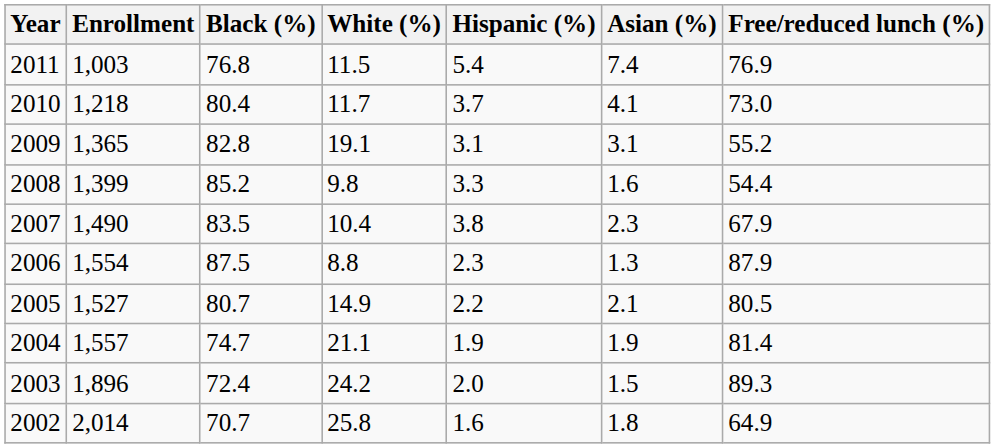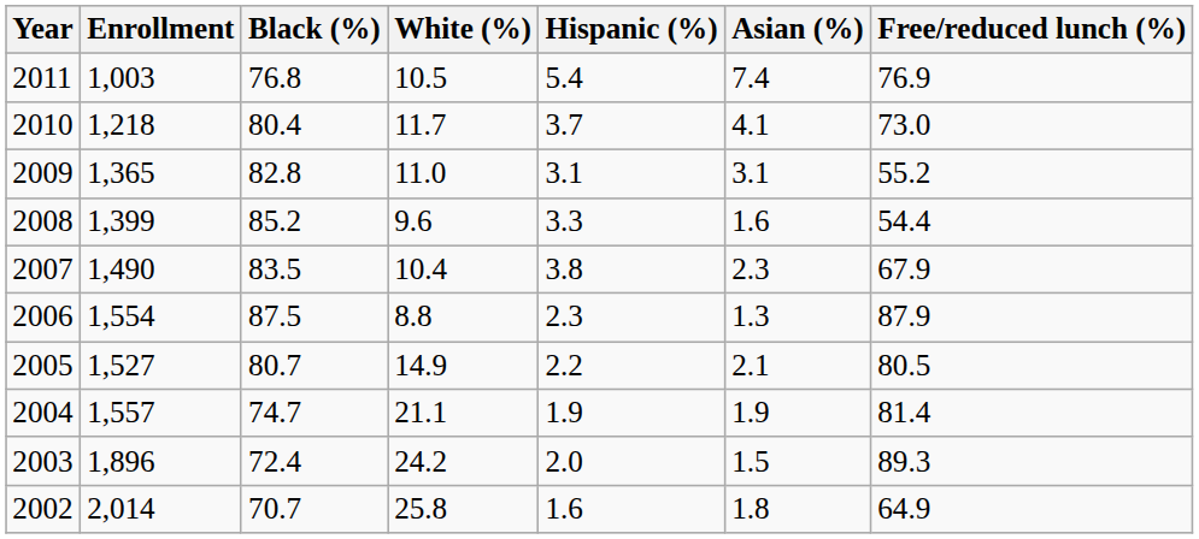 <table class="wikitable sortable collapsible" style="margin: 1em auto 1em auto;">
 <tr>
 <th>Year</th>
 <th>Enrollment</th>
 <th>Black (%)</th>
 <th>White (%)</th>
 <th>Hispanic (%)</th>
 <th>Asian (%)</th>
 <th>Free/reduced lunch (%)</th>
 </tr>
 <tr>
 <td>2011</td>
 <td>1,003</td>
 <td>76.8</td>
-<td>11.5</td>
+<td>10.5</td>
 <td>5.4</td>
 <td>7.4</td>
 <td>76.9</td>
 </tr>
 <tr>
 <td>2010</td>
 <td>1,218</td>
 <td>80.4</td>
 <td>11.7</td>
 <td>3.7</td>
 <td>4.1</td>
 <td>73.0</td>
 </tr>
 <tr>
 <td>2009</td>
 <td>1,365</td>
 <td>82.8</td>
-<td>19.1</td>
+<td>11.0</td>
 <td>3.1</td>
 <td>3.1</td>
 <td>55.2</td>
 </tr>
 <tr>
 <td>2008</td>
 <td>1,399</td>
 <td>85.2</td>
-<td>9.8</td>
+<td>9.6</td>
 <td>3.3</td>
 <td>1.6</td>
 <td>54.4</td>
 </tr>
 <tr>
 <td>2007</td>
 <td>1,490</td>
 <td>83.5</td>
 <td>10.4</td>
 <td>3.8</td>
 <td>2.3</td>
 <td>67.9</td>
 </tr>
 <tr>
 <td>2006</td>
 <td>1,554</td>
 <td>87.5</td>
 <td>8.8</td>
 <td>2.3</td>
 <td>1.3</td>
 <td>87.9</td>
 </tr>
 <tr>
 <td>2005</td>
 <td>1,527</td>
 <td>80.7</td>
 <td>14.9</td>
 <td>2.2</td>
 <td>2.1</td>
 <td>80.5</td>
 </tr>
 <tr>
 <td>2004</td>
 <td>1,557</td>
 <td>74.7</td>
 <td>21.1</td>
 <td>1.9</td>
 <td>1.9</td>
 <td>81.4</td>
 </tr>
 <tr>
 <td>2003</td>
 <td>1,896</td>
 <td>72.4</td>
 <td>24.2</td>
 <td>2.0</td>
 <td>1.5</td>
 <td>89.3</td>
 </tr>
 <tr>
 <td>2002</td>
 <td>2,014</td>
 <td>70.7</td>
 <td>25.8</td>
 <td>1.6</td>
 <td>1.8</td>
 <td>64.9</td>
 </tr>
 </table>
